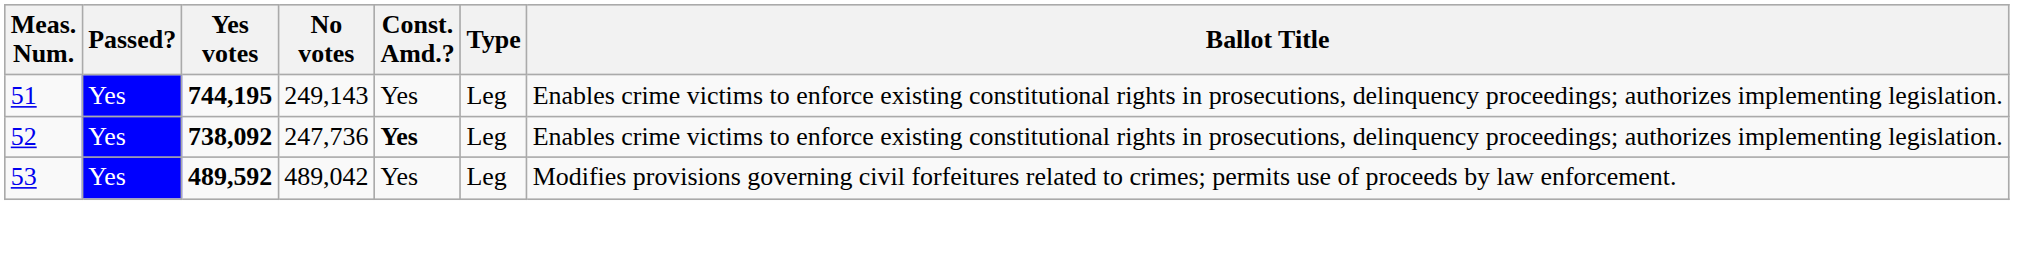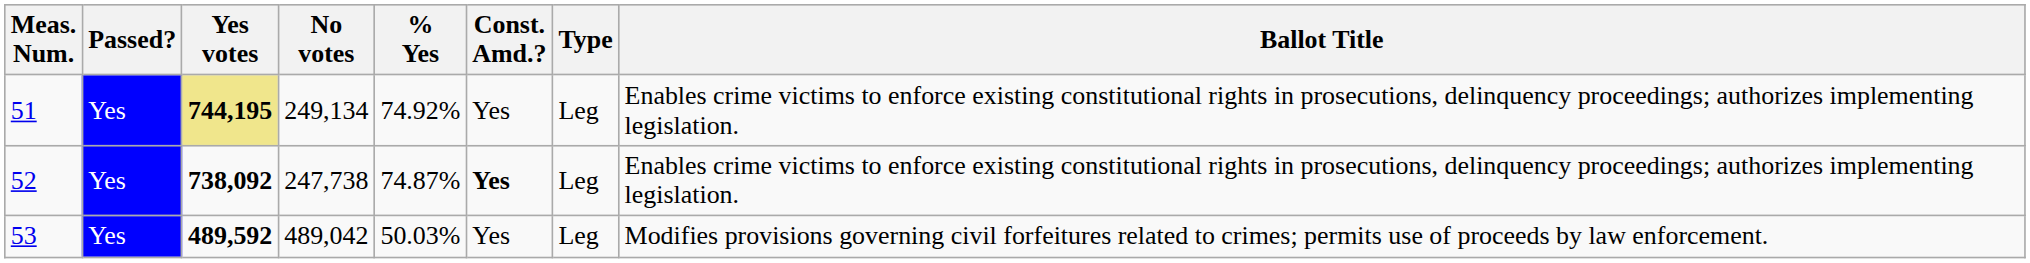 <table class="wikitable sortable">
 <tr>
 <th>Meas.<br>Num.</th>
 <th>Passed?</th>
 <th>Yes<br>votes</th>
 <th>No<br>votes</th>
+<th>%<br>Yes</th>
 <th>Const.<br>Amd.?</th>
 <th>Type</th>
 <th>Ballot Title</th>
 </tr>
 <tr>
 <td><a href='#'>51</a></td>
 <td style="background:blue;color:white">Yes</td>
-<td><strong>744,195</strong></td>
-<td>249,143</td>
+<td style="background: khaki;"><strong>744,195</strong></td>
+<td>249,134</td>
+<td>74.92%</td>
 <td>Yes</td>
 <td>Leg</td>
 <td style="text-align: left">Enables crime victims to enforce existing constitutional rights in prosecutions, delinquency proceedings; authorizes implementing legislation.</td>
 </tr>
 <tr>
 <td><a href='#'>52</a></td>
 <td style="background:blue;color:white">Yes</td>
 <td><strong>738,092</strong></td>
-<td>247,736</td>
+<td>247,738</td>
+<td>74.87%</td>
 <td><strong>Yes</strong></td>
 <td>Leg</td>
 <td style="text-align: left">Enables crime victims to enforce existing constitutional rights in prosecutions, delinquency proceedings; authorizes implementing legislation.</td>
 </tr>
 <tr>
 <td><a href='#'>53</a></td>
 <td style="background:blue;color:white">Yes</td>
 <td><strong>489,592</strong></td>
 <td>489,042</td>
+<td>50.03%</td>
 <td>Yes</td>
 <td>Leg</td>
 <td style="text-align: left">Modifies provisions governing civil forfeitures related to crimes; permits use of proceeds by law enforcement.</td>
 </tr>
 </table>
